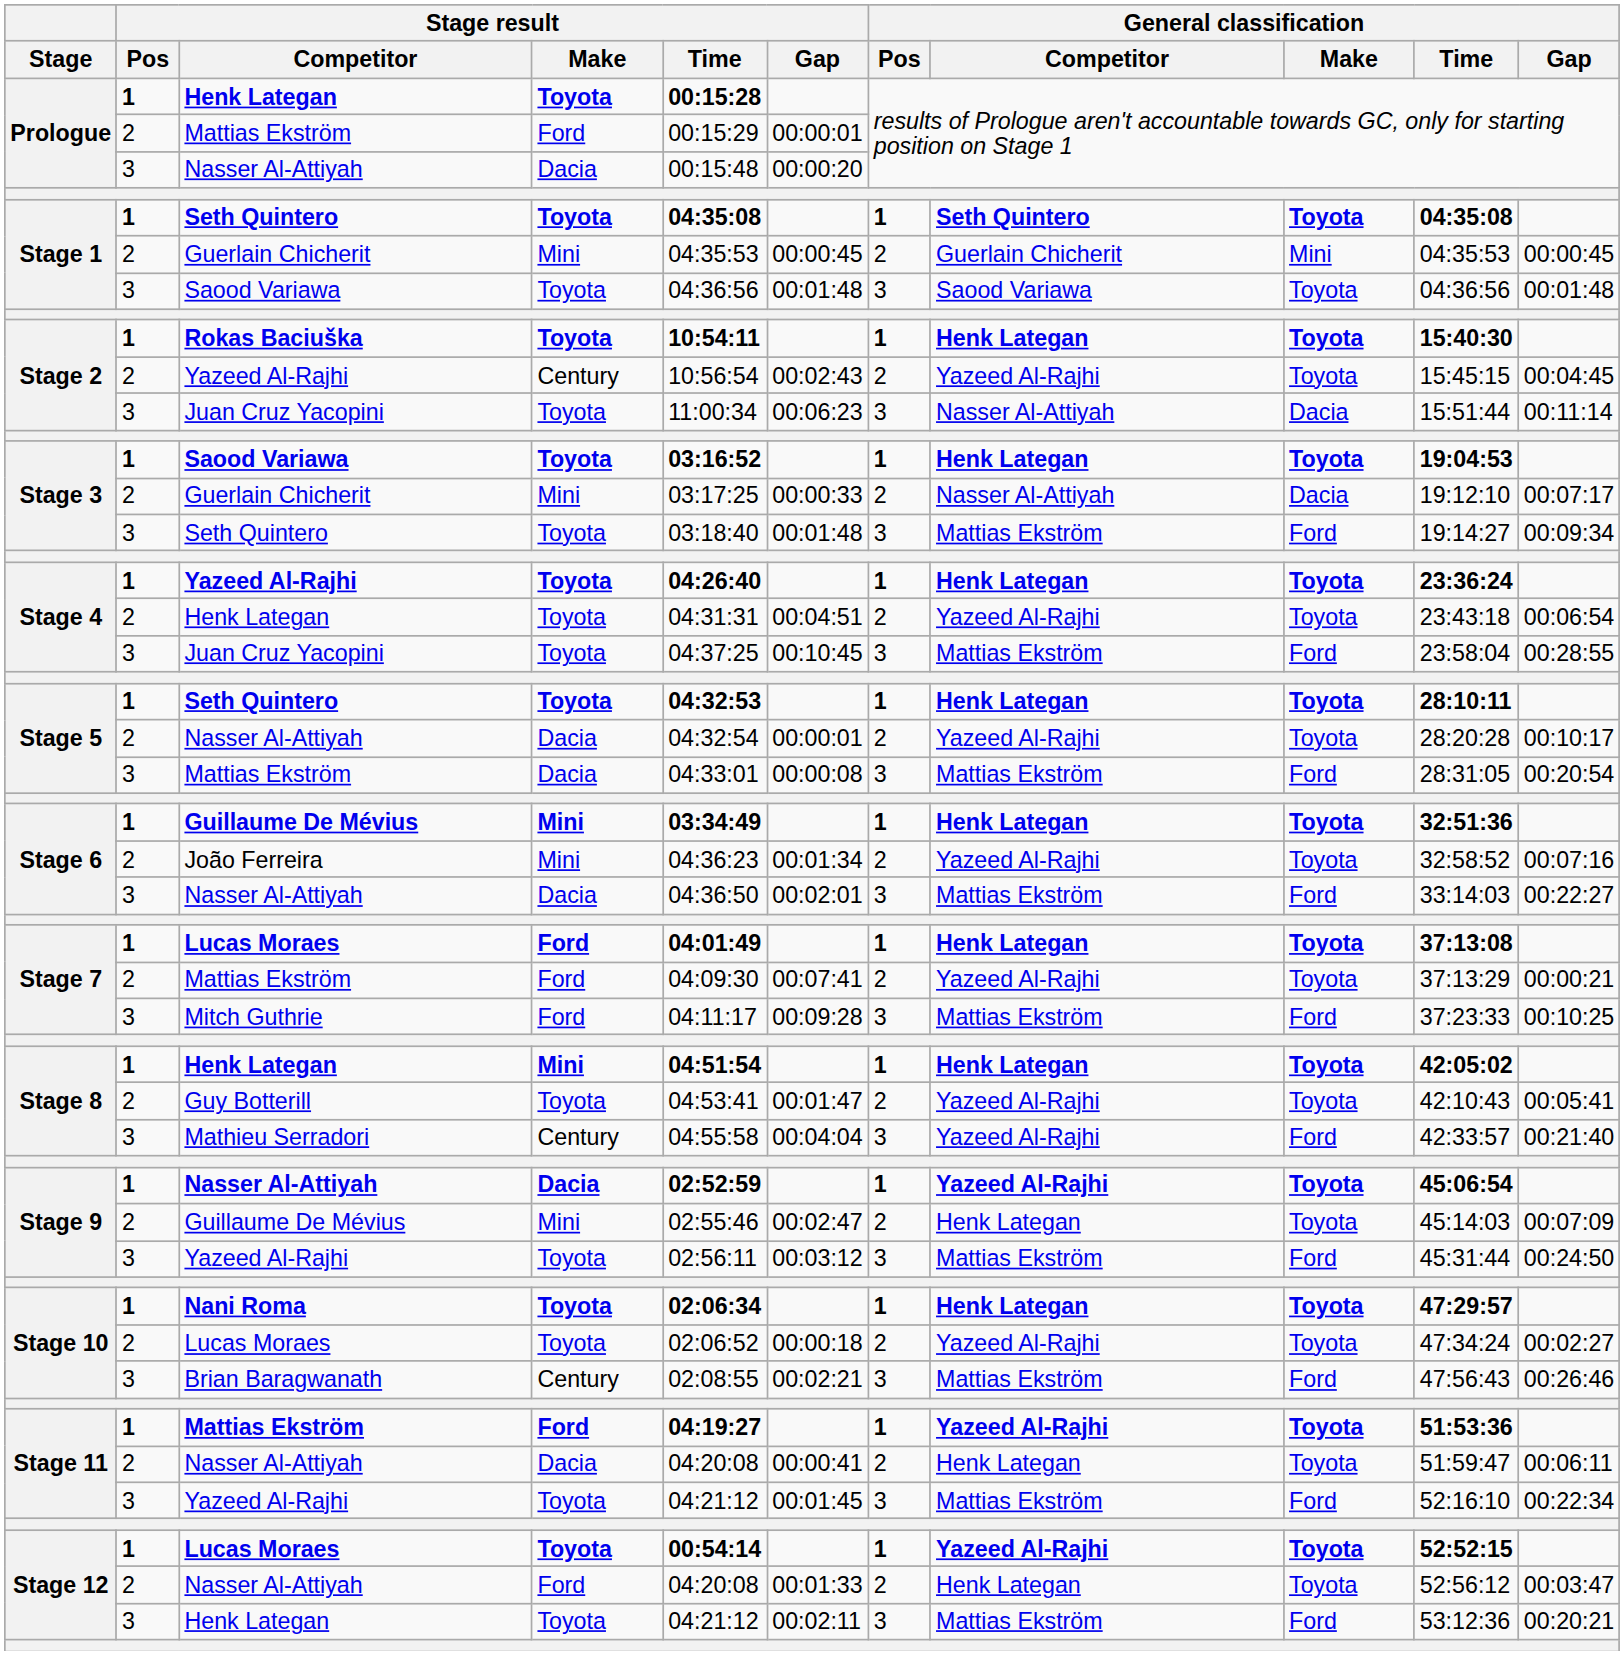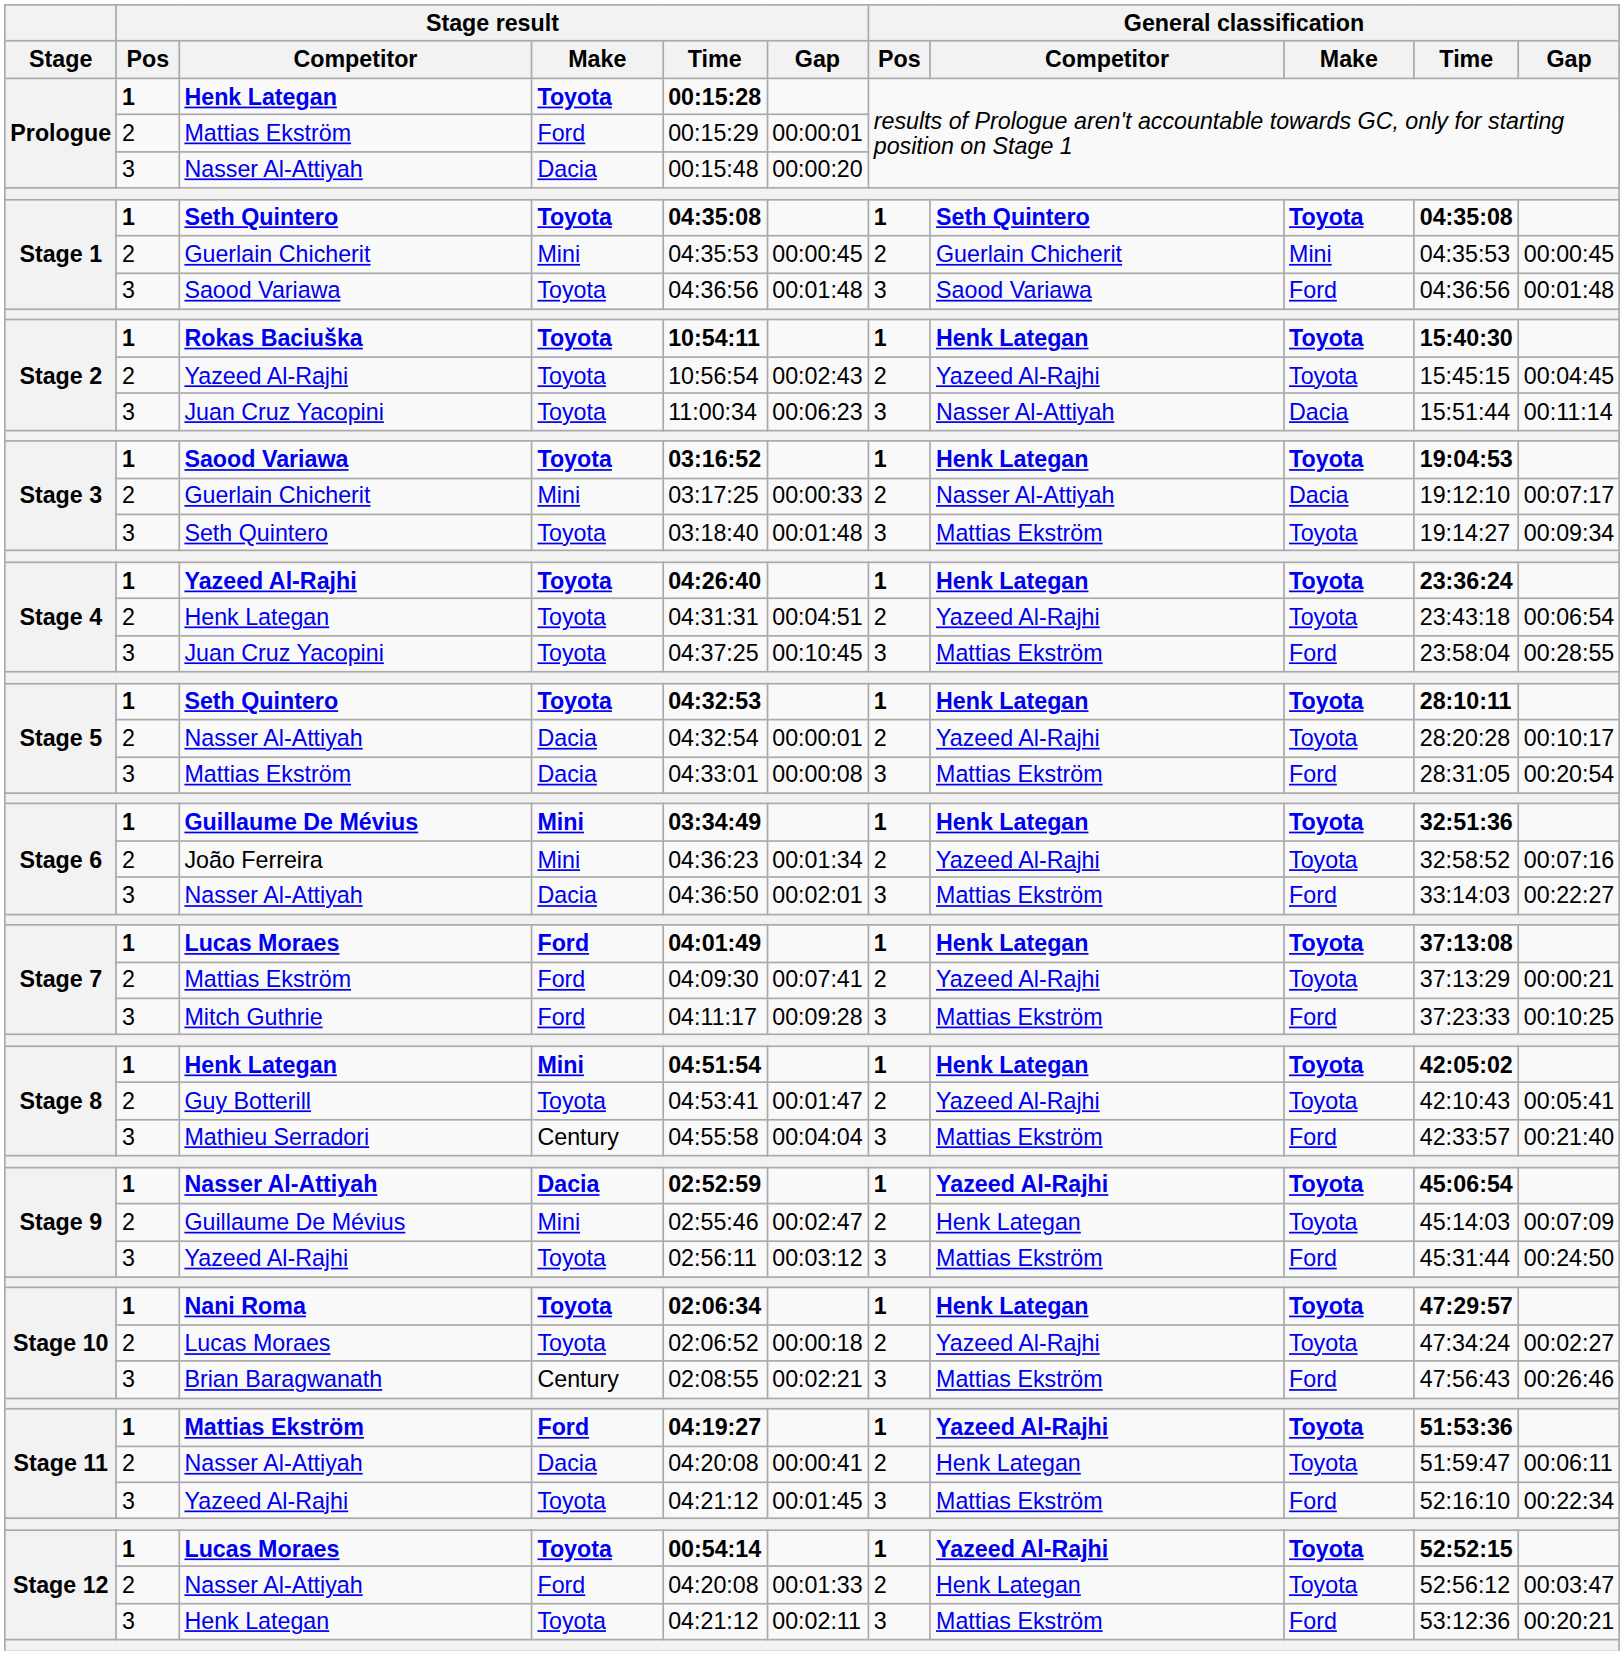 <table class="wikitable" style="font-size:85%;">
 <tr>
 <th></th>
 <th colspan=5>Stage result</th>
 <th colspan=5>General classification</th>
 </tr>
 <tr>
 <th width="40px">Stage</th>
 <th width="30px">Pos</th>
 <th width="200px">Competitor</th>
 <th width="70px">Make</th>
 <th width="40px">Time</th>
 <th width="40px">Gap</th>
 <th width="30px">Pos</th>
 <th width="200px">Competitor</th>
 <th width="70px">Make</th>
 <th width="40px">Time</th>
 <th width="40px">Gap</th>
 </tr>
 <tr>
 <th rowspan=3>Prologue</th>
 <td><strong>1</strong></td>
 <td><strong> <a href='#'>Henk Lategan</a></strong></td>
 <td><strong><a href='#'>Toyota</a></strong></td>
 <td><strong>00:15:28</strong></td>
 <td></td>
 <td colspan=5 rowspan=3><em>results of Prologue aren't accountable towards GC, only for starting position on Stage 1</em></td>
 </tr>
 <tr>
 <td>2</td>
 <td> <a href='#'>Mattias Ekström</a></td>
 <td><a href='#'>Ford</a></td>
 <td>00:15:29</td>
 <td>00:00:01</td>
 </tr>
 <tr>
 <td>3</td>
 <td> <a href='#'>Nasser Al-Attiyah</a></td>
 <td><a href='#'>Dacia</a></td>
 <td>00:15:48</td>
 <td>00:00:20</td>
 </tr>
 <tr>
 <th colspan=11></th>
 </tr>
 <tr>
 <th rowspan=3>Stage 1</th>
 <td><strong>1</strong></td>
 <td><strong> <a href='#'>Seth Quintero</a></strong></td>
 <td><strong><a href='#'>Toyota</a></strong></td>
 <td><strong>04:35:08</strong></td>
 <td></td>
 <td><strong>1</strong></td>
 <td><strong> <a href='#'>Seth Quintero</a></strong></td>
 <td><strong><a href='#'>Toyota</a></strong></td>
 <td><strong>04:35:08</strong></td>
 <td></td>
 </tr>
 <tr>
 <td>2</td>
 <td> <a href='#'>Guerlain Chicherit</a></td>
 <td><a href='#'>Mini</a></td>
 <td>04:35:53</td>
 <td>00:00:45</td>
 <td>2</td>
 <td> <a href='#'>Guerlain Chicherit</a></td>
 <td><a href='#'>Mini</a></td>
 <td>04:35:53</td>
 <td>00:00:45</td>
 </tr>
 <tr>
 <td>3</td>
 <td> <a href='#'>Saood Variawa</a></td>
 <td><a href='#'>Toyota</a></td>
 <td>04:36:56</td>
 <td>00:01:48</td>
 <td>3</td>
 <td> <a href='#'>Saood Variawa</a></td>
-<td><a href='#'>Toyota</a></td>
+<td><a href='#'>Ford</a></td>
 <td>04:36:56</td>
 <td>00:01:48</td>
 </tr>
 <tr>
 <th colspan=11></th>
 </tr>
 <tr>
 <th rowspan=3>Stage 2</th>
 <td><strong>1</strong></td>
 <td><strong> <a href='#'>Rokas Baciuška</a></strong></td>
 <td><strong><a href='#'>Toyota</a></strong></td>
 <td><strong>10:54:11</strong></td>
 <td></td>
 <td><strong>1</strong></td>
 <td><strong> <a href='#'>Henk Lategan</a></strong></td>
 <td><strong><a href='#'>Toyota</a></strong></td>
 <td><strong>15:40:30</strong></td>
 <td></td>
 </tr>
 <tr>
 <td>2</td>
 <td> <a href='#'>Yazeed Al-Rajhi</a></td>
-<td>Century</td>
+<td><a href='#'>Toyota</a></td>
 <td>10:56:54</td>
 <td>00:02:43</td>
 <td>2</td>
 <td> <a href='#'>Yazeed Al-Rajhi</a></td>
 <td><a href='#'>Toyota</a></td>
 <td>15:45:15</td>
 <td>00:04:45</td>
 </tr>
 <tr>
 <td>3</td>
 <td> <a href='#'>Juan Cruz Yacopini</a></td>
 <td><a href='#'>Toyota</a></td>
 <td>11:00:34</td>
 <td>00:06:23</td>
 <td>3</td>
 <td> <a href='#'>Nasser Al-Attiyah</a></td>
 <td><a href='#'>Dacia</a></td>
 <td>15:51:44</td>
 <td>00:11:14</td>
 </tr>
 <tr>
 <th colspan=11></th>
 </tr>
 <tr>
 <th rowspan="3">Stage 3</th>
 <td><strong>1</strong></td>
 <td><strong>  <a href='#'>Saood Variawa</a></strong></td>
 <td><strong><a href='#'>Toyota</a></strong></td>
 <td><strong>03:16:52</strong></td>
 <td></td>
 <td><strong>1</strong></td>
 <td><strong> <a href='#'>Henk Lategan</a></strong></td>
 <td><strong><a href='#'>Toyota</a></strong></td>
 <td><strong>19:04:53</strong></td>
 <td></td>
 </tr>
 <tr>
 <td>2</td>
 <td> <a href='#'>Guerlain Chicherit</a></td>
 <td><a href='#'>Mini</a></td>
 <td>03:17:25</td>
 <td>00:00:33</td>
 <td>2</td>
 <td> <a href='#'>Nasser Al-Attiyah</a></td>
 <td><a href='#'>Dacia</a></td>
 <td>19:12:10</td>
 <td>00:07:17</td>
 </tr>
 <tr>
 <td>3</td>
 <td> <a href='#'>Seth Quintero</a></td>
 <td><a href='#'>Toyota</a></td>
 <td>03:18:40</td>
 <td>00:01:48</td>
 <td>3</td>
 <td> <a href='#'>Mattias Ekström</a></td>
-<td><a href='#'>Ford</a></td>
+<td><a href='#'>Toyota</a></td>
 <td>19:14:27</td>
 <td>00:09:34</td>
 </tr>
 <tr>
 <th colspan=11></th>
 </tr>
 <tr>
 <th rowspan=3>Stage 4</th>
 <td><strong>1</strong></td>
 <td><strong> <a href='#'>Yazeed Al-Rajhi</a></strong></td>
 <td><strong><a href='#'>Toyota</a></strong></td>
 <td><strong>04:26:40</strong></td>
 <td></td>
 <td><strong>1</strong></td>
 <td><strong> <a href='#'>Henk Lategan</a></strong></td>
 <td><strong><a href='#'>Toyota</a></strong></td>
 <td><strong>23:36:24</strong></td>
 <td></td>
 </tr>
 <tr>
 <td>2</td>
 <td> <a href='#'>Henk Lategan</a></td>
 <td><a href='#'>Toyota</a></td>
 <td>04:31:31</td>
 <td>00:04:51</td>
 <td>2</td>
 <td> <a href='#'>Yazeed Al-Rajhi</a></td>
 <td><a href='#'>Toyota</a></td>
 <td>23:43:18</td>
 <td>00:06:54</td>
 </tr>
 <tr>
 <td>3</td>
 <td> <a href='#'>Juan Cruz Yacopini</a></td>
 <td><a href='#'>Toyota</a></td>
 <td>04:37:25</td>
 <td>00:10:45</td>
 <td>3</td>
 <td> <a href='#'>Mattias Ekström</a></td>
 <td><a href='#'>Ford</a></td>
 <td>23:58:04</td>
 <td>00:28:55</td>
 </tr>
 <tr>
 <th colspan=11></th>
 </tr>
 <tr>
 <th rowspan=3>Stage 5</th>
 <td><strong>1</strong></td>
 <td><strong> <a href='#'>Seth Quintero</a></strong></td>
 <td><strong><a href='#'>Toyota</a></strong></td>
 <td><strong>04:32:53</strong></td>
 <td></td>
 <td><strong>1</strong></td>
 <td><strong> <a href='#'>Henk Lategan</a></strong></td>
 <td><strong><a href='#'>Toyota</a></strong></td>
 <td><strong>28:10:11</strong></td>
 <td></td>
 </tr>
 <tr>
 <td>2</td>
 <td> <a href='#'>Nasser Al-Attiyah</a></td>
 <td><a href='#'>Dacia</a></td>
 <td>04:32:54</td>
 <td>00:00:01</td>
 <td>2</td>
 <td> <a href='#'>Yazeed Al-Rajhi</a></td>
 <td><a href='#'>Toyota</a></td>
 <td>28:20:28</td>
 <td>00:10:17</td>
 </tr>
 <tr>
 <td>3</td>
 <td> <a href='#'>Mattias Ekström</a></td>
 <td><a href='#'>Dacia</a></td>
 <td>04:33:01</td>
 <td>00:00:08</td>
 <td>3</td>
 <td> <a href='#'>Mattias Ekström</a></td>
 <td><a href='#'>Ford</a></td>
 <td>28:31:05</td>
 <td>00:20:54</td>
 </tr>
 <tr>
 <th colspan=11></th>
 </tr>
 <tr>
 <th rowspan=3>Stage 6</th>
 <td><strong>1</strong></td>
 <td><strong> <a href='#'>Guillaume De Mévius</a></strong></td>
 <td><strong><a href='#'>Mini</a></strong></td>
 <td><strong>03:34:49</strong></td>
 <td></td>
 <td><strong>1</strong></td>
 <td><strong> <a href='#'>Henk Lategan</a></strong></td>
 <td><strong><a href='#'>Toyota</a></strong></td>
 <td><strong>32:51:36</strong></td>
 <td></td>
 </tr>
 <tr>
 <td>2</td>
 <td> João Ferreira</td>
 <td><a href='#'>Mini</a></td>
 <td>04:36:23</td>
 <td>00:01:34</td>
 <td>2</td>
 <td> <a href='#'>Yazeed Al-Rajhi</a></td>
 <td><a href='#'>Toyota</a></td>
 <td>32:58:52</td>
 <td>00:07:16</td>
 </tr>
 <tr>
 <td>3</td>
 <td> <a href='#'>Nasser Al-Attiyah</a></td>
 <td><a href='#'>Dacia</a></td>
 <td>04:36:50</td>
 <td>00:02:01</td>
 <td>3</td>
 <td> <a href='#'>Mattias Ekström</a></td>
 <td><a href='#'>Ford</a></td>
 <td>33:14:03</td>
 <td>00:22:27</td>
 </tr>
 <tr>
 <th colspan=11></th>
 </tr>
 <tr>
 <th rowspan=3>Stage 7</th>
 <td><strong>1</strong></td>
 <td><strong> <a href='#'>Lucas Moraes</a></strong></td>
 <td><strong><a href='#'>Ford</a></strong></td>
 <td><strong>04:01:49</strong></td>
 <td></td>
 <td><strong>1</strong></td>
 <td><strong> <a href='#'>Henk Lategan</a></strong></td>
 <td><strong><a href='#'>Toyota</a></strong></td>
 <td><strong>37:13:08</strong></td>
 <td></td>
 </tr>
 <tr>
 <td>2</td>
 <td> <a href='#'>Mattias Ekström</a></td>
 <td><a href='#'>Ford</a></td>
 <td>04:09:30</td>
 <td>00:07:41</td>
 <td>2</td>
 <td> <a href='#'>Yazeed Al-Rajhi</a></td>
 <td><a href='#'>Toyota</a></td>
 <td>37:13:29</td>
 <td>00:00:21</td>
 </tr>
 <tr>
 <td>3</td>
 <td> <a href='#'>Mitch Guthrie</a></td>
 <td><a href='#'>Ford</a></td>
 <td>04:11:17</td>
 <td>00:09:28</td>
 <td>3</td>
 <td> <a href='#'>Mattias Ekström</a></td>
 <td><a href='#'>Ford</a></td>
 <td>37:23:33</td>
 <td>00:10:25</td>
 </tr>
 <tr>
 <th colspan=11></th>
 </tr>
 <tr>
 <th rowspan=3>Stage 8</th>
 <td><strong>1</strong></td>
 <td><strong> <a href='#'>Henk Lategan</a></strong></td>
 <td><strong><a href='#'>Mini</a></strong></td>
 <td><strong>04:51:54</strong></td>
 <td></td>
 <td><strong>1</strong></td>
 <td><strong> <a href='#'>Henk Lategan</a></strong></td>
 <td><strong><a href='#'>Toyota</a></strong></td>
 <td><strong>42:05:02</strong></td>
 <td></td>
 </tr>
 <tr>
 <td>2</td>
 <td> <a href='#'>Guy Botterill</a></td>
 <td><a href='#'>Toyota</a></td>
 <td>04:53:41</td>
 <td>00:01:47</td>
 <td>2</td>
 <td> <a href='#'>Yazeed Al-Rajhi</a></td>
 <td><a href='#'>Toyota</a></td>
 <td>42:10:43</td>
 <td>00:05:41</td>
 </tr>
 <tr>
 <td>3</td>
 <td> <a href='#'>Mathieu Serradori</a></td>
 <td>Century</td>
 <td>04:55:58</td>
 <td>00:04:04</td>
 <td>3</td>
-<td> <a href='#'>Yazeed Al-Rajhi</a></td>
+<td> <a href='#'>Mattias Ekström</a></td>
 <td><a href='#'>Ford</a></td>
 <td>42:33:57</td>
 <td>00:21:40</td>
 </tr>
 <tr>
 <th colspan=11></th>
 </tr>
 <tr>
 <th rowspan=3>Stage 9</th>
 <td><strong>1</strong></td>
 <td><strong> <a href='#'>Nasser Al-Attiyah</a></strong></td>
 <td><strong><a href='#'>Dacia</a></strong></td>
 <td><strong>02:52:59</strong></td>
 <td></td>
 <td><strong>1</strong></td>
 <td><strong> <a href='#'>Yazeed Al-Rajhi</a></strong></td>
 <td><strong><a href='#'>Toyota</a></strong></td>
 <td><strong>45:06:54</strong></td>
 <td></td>
 </tr>
 <tr>
 <td>2</td>
 <td> <a href='#'>Guillaume De Mévius</a></td>
 <td><a href='#'>Mini</a></td>
 <td>02:55:46</td>
 <td>00:02:47</td>
 <td>2</td>
 <td> <a href='#'>Henk Lategan</a></td>
 <td><a href='#'>Toyota</a></td>
 <td>45:14:03</td>
 <td>00:07:09</td>
 </tr>
 <tr>
 <td>3</td>
 <td> <a href='#'>Yazeed Al-Rajhi</a></td>
 <td><a href='#'>Toyota</a></td>
 <td>02:56:11</td>
 <td>00:03:12</td>
 <td>3</td>
 <td> <a href='#'>Mattias Ekström</a></td>
 <td><a href='#'>Ford</a></td>
 <td>45:31:44</td>
 <td>00:24:50</td>
 </tr>
 <tr>
 <th colspan=11></th>
 </tr>
 <tr>
 <th rowspan=3>Stage 10</th>
 <td><strong>1</strong></td>
 <td><strong> <a href='#'>Nani Roma</a></strong></td>
 <td><strong><a href='#'>Toyota</a></strong></td>
 <td><strong>02:06:34</strong></td>
 <td></td>
 <td><strong>1</strong></td>
 <td><strong> <a href='#'>Henk Lategan</a></strong></td>
 <td><strong><a href='#'>Toyota</a></strong></td>
 <td><strong>47:29:57</strong></td>
 <td></td>
 </tr>
 <tr>
 <td>2</td>
 <td> <a href='#'>Lucas Moraes</a></td>
 <td><a href='#'>Toyota</a></td>
 <td>02:06:52</td>
 <td>00:00:18</td>
 <td>2</td>
 <td> <a href='#'>Yazeed Al-Rajhi</a></td>
 <td><a href='#'>Toyota</a></td>
 <td>47:34:24</td>
 <td>00:02:27</td>
 </tr>
 <tr>
 <td>3</td>
 <td> <a href='#'>Brian Baragwanath</a></td>
 <td>Century</td>
 <td>02:08:55</td>
 <td>00:02:21</td>
 <td>3</td>
 <td> <a href='#'>Mattias Ekström</a></td>
 <td><a href='#'>Ford</a></td>
 <td>47:56:43</td>
 <td>00:26:46</td>
 </tr>
 <tr>
 <th colspan=11></th>
 </tr>
 <tr>
 <th rowspan=3>Stage 11</th>
 <td><strong>1</strong></td>
 <td><strong> <a href='#'>Mattias Ekström</a></strong></td>
 <td><strong><a href='#'>Ford</a></strong></td>
 <td><strong>04:19:27</strong></td>
 <td></td>
 <td><strong>1</strong></td>
 <td><strong> <a href='#'>Yazeed Al-Rajhi</a></strong></td>
 <td><strong><a href='#'>Toyota</a></strong></td>
 <td><strong>51:53:36</strong></td>
 <td></td>
 </tr>
 <tr>
 <td>2</td>
 <td> <a href='#'>Nasser Al-Attiyah</a></td>
 <td><a href='#'>Dacia</a></td>
 <td>04:20:08</td>
 <td>00:00:41</td>
 <td>2</td>
 <td> <a href='#'>Henk Lategan</a></td>
 <td><a href='#'>Toyota</a></td>
 <td>51:59:47</td>
 <td>00:06:11</td>
 </tr>
 <tr>
 <td>3</td>
 <td> <a href='#'>Yazeed Al-Rajhi</a></td>
 <td><a href='#'>Toyota</a></td>
 <td>04:21:12</td>
 <td>00:01:45</td>
 <td>3</td>
 <td> <a href='#'>Mattias Ekström</a></td>
 <td><a href='#'>Ford</a></td>
 <td>52:16:10</td>
 <td>00:22:34</td>
 </tr>
 <tr>
 <th colspan=11></th>
 </tr>
 <tr>
 <th rowspan="3">Stage 12</th>
 <td><strong>1</strong></td>
 <td><strong> <a href='#'>Lucas Moraes</a></strong></td>
 <td><strong><a href='#'>Toyota</a></strong></td>
 <td><strong>00:54:14</strong></td>
 <td></td>
 <td><strong>1</strong></td>
 <td><strong> <a href='#'>Yazeed Al-Rajhi</a></strong></td>
 <td><strong><a href='#'>Toyota</a></strong></td>
 <td><strong>52:52:15</strong></td>
 <td></td>
 </tr>
 <tr>
 <td>2</td>
 <td> <a href='#'>Nasser Al-Attiyah</a></td>
 <td><a href='#'>Ford</a></td>
 <td>04:20:08</td>
 <td>00:01:33</td>
 <td>2</td>
 <td> <a href='#'>Henk Lategan</a></td>
 <td><a href='#'>Toyota</a></td>
 <td>52:56:12</td>
 <td>00:03:47</td>
 </tr>
 <tr>
 <td>3</td>
 <td> <a href='#'>Henk Lategan</a></td>
 <td><a href='#'>Toyota</a></td>
 <td>04:21:12</td>
 <td>00:02:11</td>
 <td>3</td>
 <td> <a href='#'>Mattias Ekström</a></td>
 <td><a href='#'>Ford</a></td>
 <td>53:12:36</td>
 <td>00:20:21</td>
 </tr>
 <tr>
 <th colspan="11"></th>
 </tr>
 </table>
